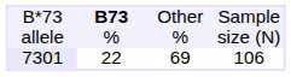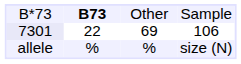 <table border="0" cellspacing="0" cellpadding="0" align="center" style="text-align:center; background:#ffffff; margin-right: 1em; border:2px #e0e0ff solid;">
 <tr style="background:#f0f0ff">
 <td style="width:60px">B*73</td>
 <td style="width:60px"><strong>B73</strong></td>
 <td style="width:60px">Other</td>
 <td style="width:60px">Sample</td>
 </tr>
+<tr>
+<td style = "background:#e8e8f8">7301</td>
+<td>22</td>
+<td>69</td>
+<td>106</td>
+</tr>
 <tr style="background:#f0f0ff">
 <td>allele</td>
 <td>%</td>
 <td>%</td>
 <td>size (N)</td>
 </tr>
-<tr>
-<td style = "background:#e8e8f8">7301</td>
-<td>22</td>
-<td>69</td>
-<td>106</td>
-</tr>
 </table>
